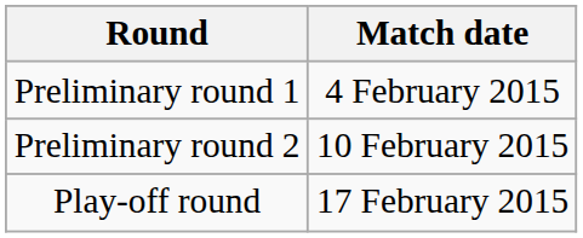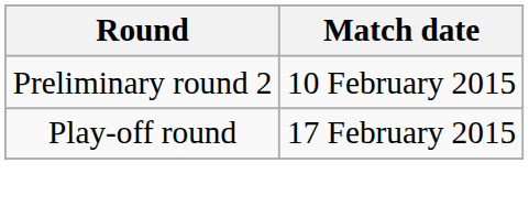 <table class="wikitable" style="text-align:center">
 <tr>
 <th>Round</th>
 <th>Match date</th>
-</tr>
-<tr>
-<td>Preliminary round 1</td>
-<td>4 February 2015</td>
 </tr>
 <tr>
 <td>Preliminary round 2</td>
 <td>10 February 2015</td>
 </tr>
 <tr>
 <td>Play-off round</td>
 <td>17 February 2015</td>
 </tr>
 </table>
